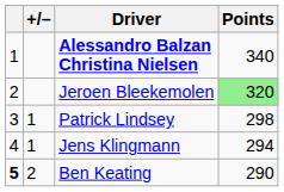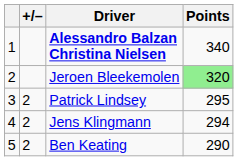 <table class="wikitable" style="font-size: 95%;">
 <tr>
 <th scope="col"></th>
 <th scope="col">+/–</th>
 <th scope="col">Driver</th>
 <th scope="col">Points</th>
 </tr>
 <tr>
 <td align=center>1</td>
 <td align="left"></td>
 <td><strong> <a href='#'>Alessandro Balzan</a><br> <a href='#'>Christina Nielsen</a></strong></td>
 <td align=right>340</td>
 </tr>
 <tr>
 <td align=center>2</td>
 <td align="left"></td>
 <td> <a href='#'>Jeroen Bleekemolen</a></td>
 <td align=right style="background: lightgreen;">320</td>
 </tr>
 <tr>
 <td align=center>3</td>
-<td align="left"> 1</td>
+<td align="left"> 2</td>
 <td> <a href='#'>Patrick Lindsey</a></td>
-<td align=right>298</td>
+<td align=right>295</td>
 </tr>
 <tr>
 <td align=center>4</td>
-<td align="left"> 1</td>
+<td align="left"> 2</td>
 <td> <a href='#'>Jens Klingmann</a></td>
 <td align=right>294</td>
 </tr>
 <tr>
-<td align=center><strong>5</strong></td>
+<td align=center>5</td>
 <td align="left"> 2</td>
 <td> <a href='#'>Ben Keating</a></td>
 <td align=right>290</td>
 </tr>
 </table>
